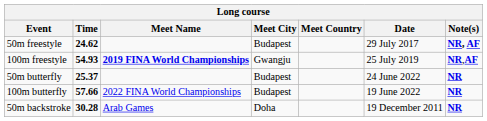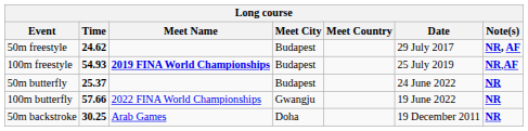 <table class="wikitable">
 <tr>
 <th colspan=7>Long course</th>
 </tr>
 <tr>
 <th>Event</th>
 <th>Time</th>
 <th>Meet Name</th>
 <th>Meet City</th>
 <th>Meet Country</th>
 <th>Date</th>
 <th>Note(s)</th>
 </tr>
 <tr>
 <td>50m freestyle</td>
 <td style="text-align:center;"><strong> 24.62</strong></td>
 <td></td>
 <td>Budapest</td>
 <td></td>
 <td>29 July 2017</td>
 <td><strong><a href='#'>NR</a>, <a href='#'>AF</a></strong></td>
 </tr>
 <tr>
 <td>100m freestyle</td>
 <td style="text-align:center;"><strong>54.93</strong></td>
 <td><strong><a href='#'>2019 FINA World Championships</a></strong></td>
-<td>Gwangju</td>
+<td>Budapest</td>
 <td></td>
 <td>25 July 2019</td>
 <td><strong><a href='#'>NR</a></strong>,<strong><a href='#'>AF</a></strong></td>
 </tr>
 <tr>
 <td>50m butterfly</td>
 <td style="text-align:center;"><strong>25.37</strong></td>
 <td></td>
 <td>Budapest</td>
 <td></td>
 <td>24 June 2022</td>
 <td><strong><a href='#'>NR</a></strong></td>
 </tr>
 <tr>
 <td>100m butterfly</td>
 <td style="text-align:center;"><strong>57.66</strong></td>
 <td><a href='#'>2022 FINA World Championships</a></td>
-<td>Budapest</td>
+<td>Gwangju</td>
 <td></td>
 <td>19 June  2022</td>
 <td><strong><a href='#'>NR</a></strong></td>
 </tr>
 <tr>
 <td>50m backstroke</td>
-<td style="text-align:center;"><strong>30.28</strong></td>
+<td style="text-align:center;"><strong>30.25</strong></td>
 <td><a href='#'>Arab Games</a></td>
 <td>Doha</td>
 <td></td>
 <td>19 December 2011</td>
 <td><strong><a href='#'>NR</a></strong></td>
 </tr>
 </table>
